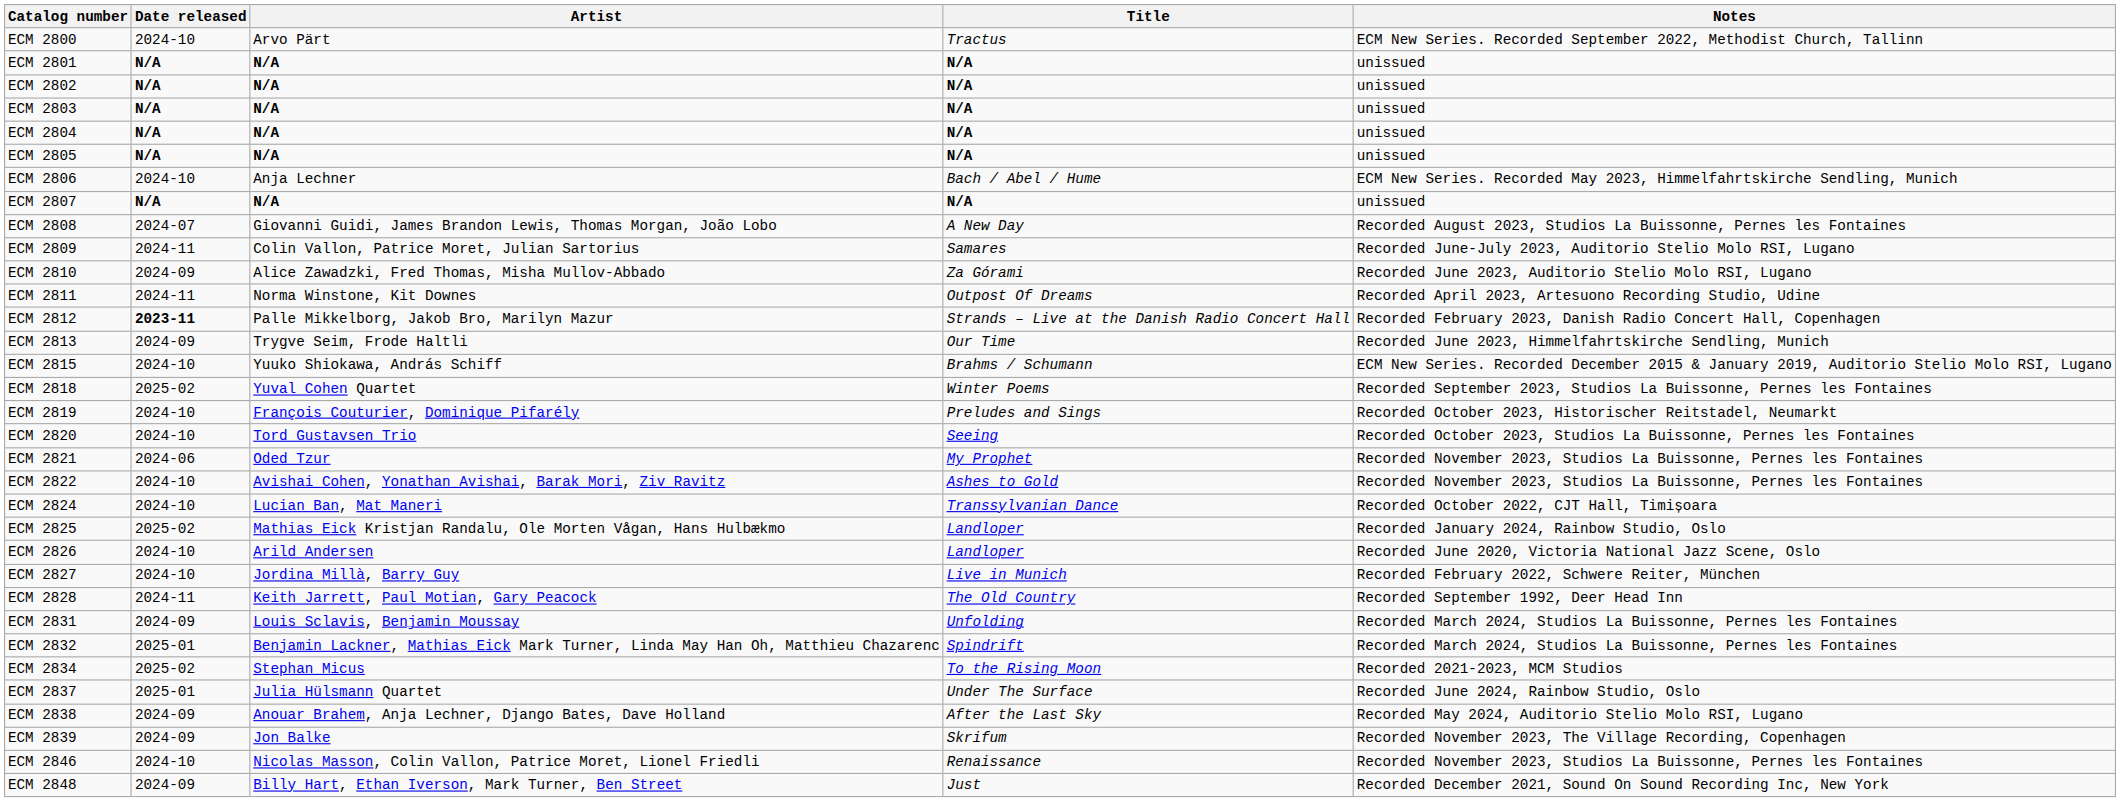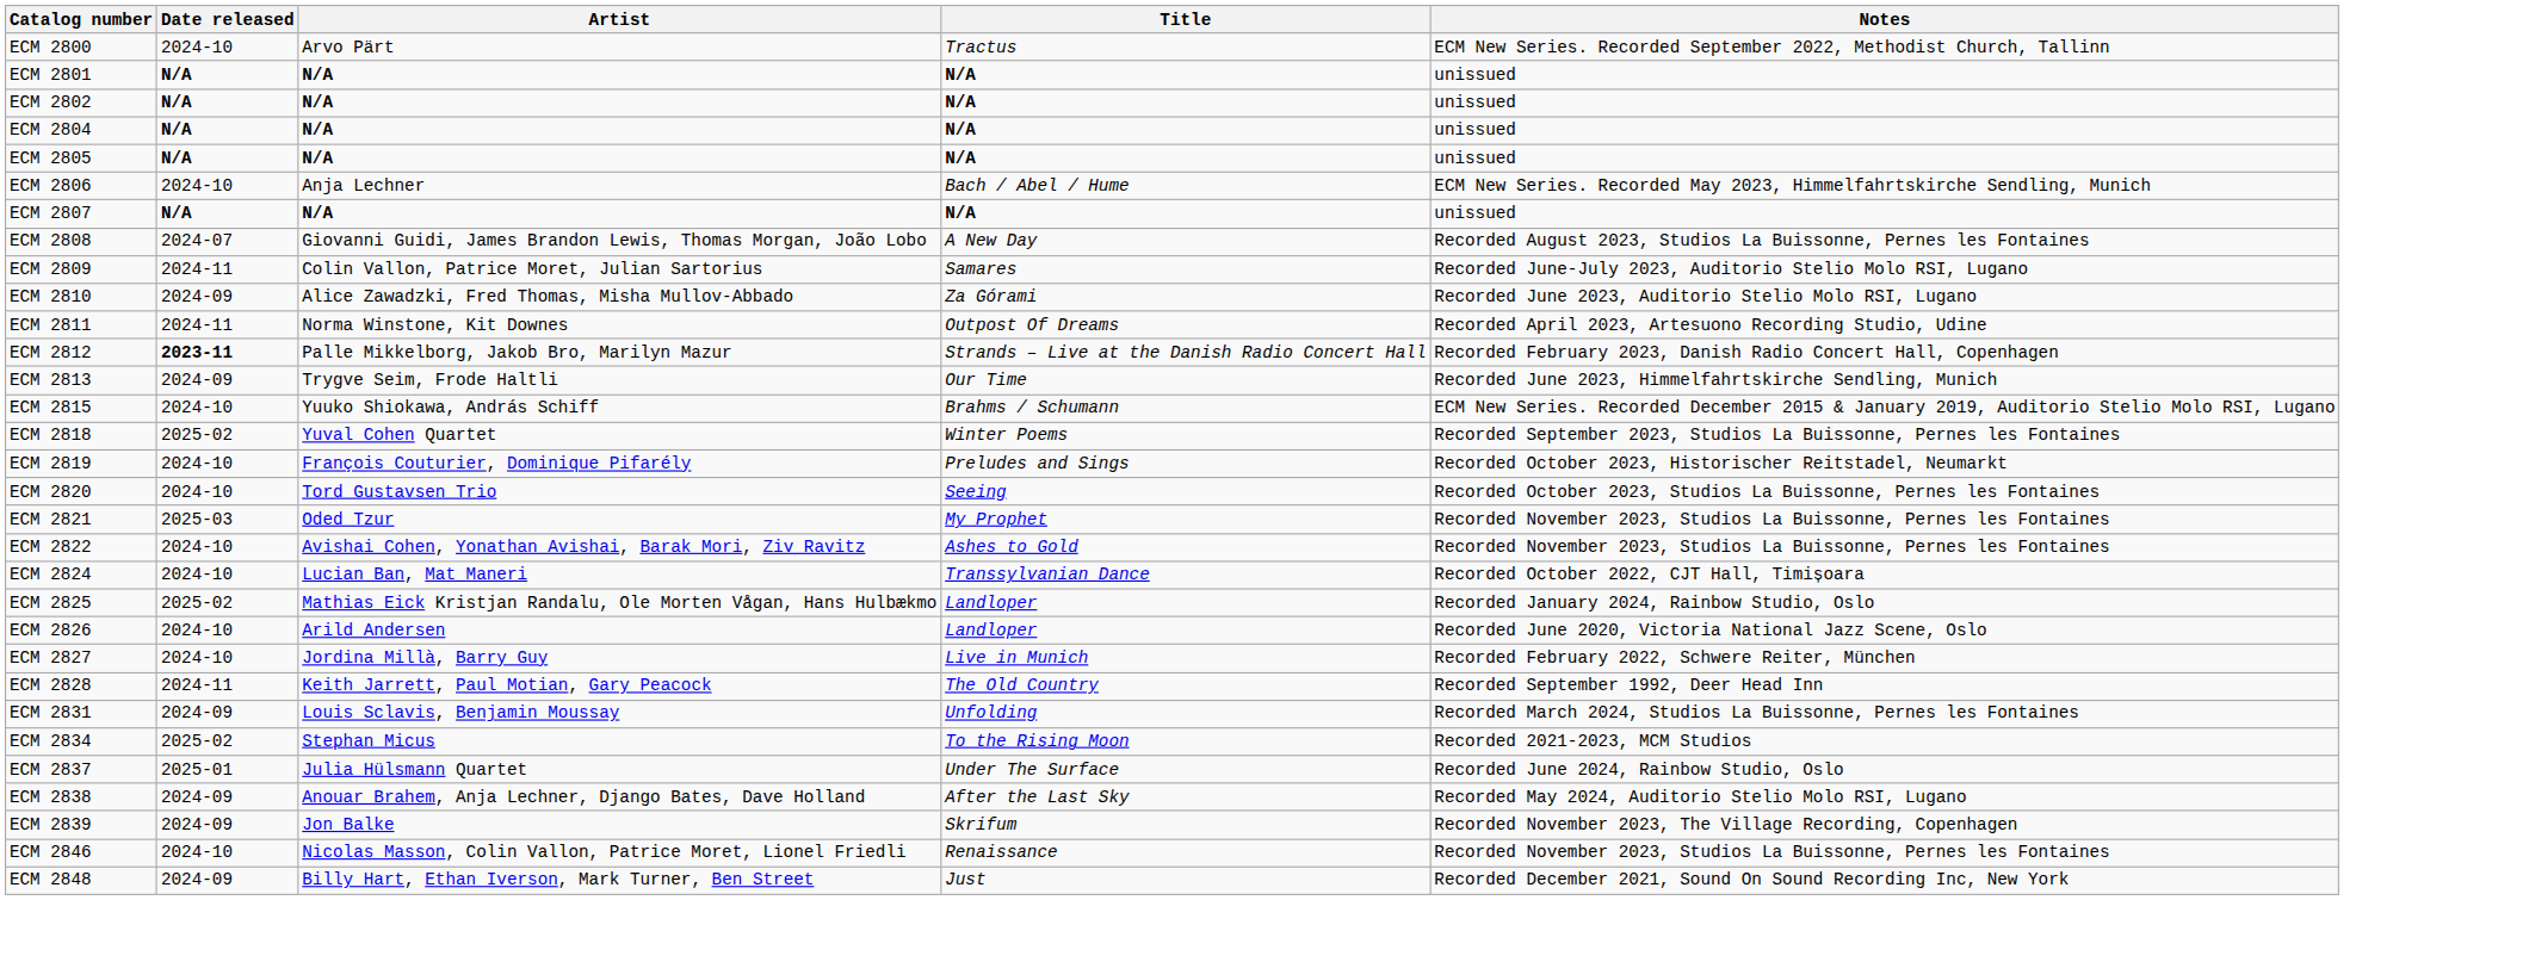 <table class="wikitable sortable" align="center" bgcolor="#CCCCCC" |>
 <tr>
 <th>Catalog number</th>
 <th>Date released</th>
 <th>Artist</th>
 <th>Title</th>
 <th>Notes</th>
 </tr>
 <tr>
 <td>ECM 2800</td>
 <td>2024-10</td>
 <td>Arvo Pärt</td>
 <td><em>Tractus</em></td>
 <td>ECM New Series. Recorded September 2022, Methodist Church, Tallinn</td>
 </tr>
 <tr>
 <td>ECM 2801</td>
 <td><strong>N/A</strong></td>
 <td><strong>N/A</strong></td>
 <td><strong>N/A</strong></td>
 <td>unissued</td>
 </tr>
 <tr>
 <td>ECM 2802</td>
-<td><strong>N/A</strong></td>
-<td><strong>N/A</strong></td>
-<td><strong>N/A</strong></td>
-<td>unissued</td>
-</tr>
-<tr>
-<td>ECM 2803</td>
 <td><strong>N/A</strong></td>
 <td><strong>N/A</strong></td>
 <td><strong>N/A</strong></td>
 <td>unissued</td>
 </tr>
 <tr>
 <td>ECM 2804</td>
 <td><strong>N/A</strong></td>
 <td><strong>N/A</strong></td>
 <td><strong>N/A</strong></td>
 <td>unissued</td>
 </tr>
 <tr>
 <td>ECM 2805</td>
 <td><strong>N/A</strong></td>
 <td><strong>N/A</strong></td>
 <td><strong>N/A</strong></td>
 <td>unissued</td>
 </tr>
 <tr>
 <td>ECM 2806</td>
 <td>2024-10</td>
 <td>Anja Lechner</td>
 <td><em>Bach / Abel / Hume</em></td>
 <td>ECM New Series. Recorded May 2023, Himmelfahrtskirche Sendling, Munich</td>
 </tr>
 <tr>
 <td>ECM 2807</td>
 <td><strong>N/A</strong></td>
 <td><strong>N/A</strong></td>
 <td><strong>N/A</strong></td>
 <td>unissued</td>
 </tr>
 <tr>
 <td>ECM 2808</td>
 <td>2024-07</td>
 <td>Giovanni Guidi, James Brandon Lewis, Thomas Morgan, João Lobo</td>
 <td><em>A New Day</em></td>
 <td>Recorded August 2023, Studios La Buissonne, Pernes les Fontaines</td>
 </tr>
 <tr>
 <td>ECM 2809</td>
 <td>2024-11</td>
 <td>Colin Vallon, Patrice Moret, Julian Sartorius</td>
 <td><em>Samares</em></td>
 <td>Recorded June-July 2023, Auditorio Stelio Molo RSI, Lugano</td>
 </tr>
 <tr>
 <td>ECM 2810</td>
 <td>2024-09</td>
 <td>Alice Zawadzki, Fred Thomas, Misha Mullov-Abbado</td>
 <td><em>Za Górami</em></td>
 <td>Recorded June 2023, Auditorio Stelio Molo RSI, Lugano</td>
 </tr>
 <tr>
 <td>ECM 2811</td>
 <td>2024-11</td>
 <td>Norma Winstone, Kit Downes</td>
 <td><em>Outpost Of Dreams</em></td>
 <td>Recorded April 2023, Artesuono Recording Studio, Udine</td>
 </tr>
 <tr>
 <td>ECM 2812</td>
 <td><strong>2023-11</strong></td>
 <td>Palle Mikkelborg, Jakob Bro, Marilyn Mazur</td>
 <td><em>Strands – Live at the Danish Radio Concert Hall</em></td>
 <td>Recorded February 2023, Danish Radio Concert Hall, Copenhagen</td>
 </tr>
 <tr>
 <td>ECM 2813</td>
 <td>2024-09</td>
 <td>Trygve Seim, Frode Haltli</td>
 <td><em>Our Time</em></td>
 <td>Recorded June 2023, Himmelfahrtskirche Sendling, Munich</td>
 </tr>
 <tr>
 <td>ECM 2815</td>
 <td>2024-10</td>
 <td>Yuuko Shiokawa, András Schiff</td>
 <td><em>Brahms / Schumann</em></td>
 <td>ECM New Series. Recorded December 2015 & January 2019, Auditorio Stelio Molo RSI, Lugano</td>
 </tr>
 <tr>
 <td>ECM 2818</td>
 <td>2025-02</td>
 <td><a href='#'>Yuval Cohen</a> Quartet</td>
 <td><em>Winter Poems</em></td>
 <td>Recorded September 2023, Studios La Buissonne, Pernes les Fontaines</td>
 </tr>
 <tr>
 <td>ECM 2819</td>
 <td>2024-10</td>
 <td><a href='#'>François Couturier</a>, <a href='#'>Dominique Pifarély</a></td>
 <td><em>Preludes and Sings</em></td>
 <td>Recorded  October 2023, Historischer Reitstadel, Neumarkt</td>
 </tr>
 <tr>
 <td>ECM 2820</td>
 <td>2024-10</td>
 <td><a href='#'>Tord Gustavsen Trio</a></td>
 <td><em><a href='#'>Seeing</a></em></td>
 <td>Recorded October 2023, Studios La Buissonne, Pernes les Fontaines</td>
 </tr>
 <tr>
 <td>ECM 2821</td>
-<td>2024-06</td>
+<td>2025-03</td>
 <td><a href='#'>Oded Tzur</a></td>
 <td><em><a href='#'>My Prophet</a></em></td>
 <td>Recorded November 2023, Studios La Buissonne, Pernes les Fontaines</td>
 </tr>
 <tr>
 <td>ECM 2822</td>
 <td>2024-10</td>
 <td><a href='#'>Avishai Cohen</a>, <a href='#'>Yonathan Avishai</a>, <a href='#'>Barak Mori</a>, <a href='#'>Ziv Ravitz</a></td>
 <td><em><a href='#'>Ashes to Gold</a></em></td>
 <td>Recorded November 2023, Studios La Buissonne, Pernes les Fontaines</td>
 </tr>
 <tr>
 <td>ECM 2824</td>
 <td>2024-10</td>
 <td><a href='#'>Lucian Ban</a>, <a href='#'>Mat Maneri</a></td>
 <td><em><a href='#'>Transsylvanian Dance</a></em></td>
 <td>Recorded October 2022, CJT Hall, Timișoara</td>
 </tr>
 <tr>
 <td>ECM 2825</td>
 <td>2025-02</td>
 <td><a href='#'>Mathias Eick</a> Kristjan Randalu, Ole Morten Vågan, Hans Hulbækmo</td>
 <td><em><a href='#'>Landloper</a></em></td>
 <td>Recorded January 2024, Rainbow Studio, Oslo</td>
 </tr>
 <tr>
 <td>ECM 2826</td>
 <td>2024-10</td>
 <td><a href='#'>Arild Andersen</a></td>
 <td><em><a href='#'>Landloper</a></em></td>
 <td>Recorded June 2020, Victoria National Jazz Scene, Oslo</td>
 </tr>
 <tr>
 <td>ECM 2827</td>
 <td>2024-10</td>
 <td><a href='#'>Jordina Millà</a>, <a href='#'>Barry Guy</a></td>
 <td><em><a href='#'>Live in Munich</a></em></td>
 <td>Recorded February 2022, Schwere Reiter, München</td>
 </tr>
 <tr>
 <td>ECM 2828</td>
 <td>2024-11</td>
 <td><a href='#'>Keith Jarrett</a>, <a href='#'>Paul Motian</a>, <a href='#'>Gary Peacock</a></td>
 <td><em><a href='#'>The Old Country</a></em></td>
 <td>Recorded September 1992, Deer Head Inn</td>
 </tr>
 <tr>
 <td>ECM 2831</td>
 <td>2024-09</td>
 <td><a href='#'>Louis Sclavis</a>, <a href='#'>Benjamin Moussay</a></td>
 <td><em><a href='#'>Unfolding</a></em></td>
 <td>Recorded March 2024, Studios La Buissonne, Pernes les Fontaines</td>
 </tr>
 <tr>
-<td>ECM 2832</td>
-<td>2025-01</td>
-<td><a href='#'>Benjamin Lackner</a>, <a href='#'>Mathias Eick</a> Mark Turner, Linda May Han Oh, Matthieu Chazarenc</td>
-<td><em><a href='#'>Spindrift</a></em></td>
-<td>Recorded March 2024, Studios La Buissonne, Pernes les Fontaines</td>
-</tr>
-<tr>
 <td>ECM 2834</td>
 <td>2025-02</td>
 <td><a href='#'>Stephan Micus</a></td>
 <td><em><a href='#'>To the Rising Moon</a></em></td>
 <td>Recorded 2021-2023, MCM Studios</td>
 </tr>
 <tr>
 <td>ECM 2837</td>
 <td>2025-01</td>
 <td><a href='#'>Julia Hülsmann</a> Quartet</td>
 <td><em>Under The Surface</em></td>
 <td>Recorded June 2024, Rainbow Studio, Oslo</td>
 </tr>
 <tr>
 <td>ECM 2838</td>
 <td>2024-09</td>
 <td><a href='#'>Anouar Brahem</a>, Anja Lechner, Django Bates, Dave Holland</td>
 <td><em>After the Last Sky</em></td>
 <td>Recorded May 2024, Auditorio Stelio Molo RSI, Lugano</td>
 </tr>
 <tr>
 <td>ECM 2839</td>
 <td>2024-09</td>
 <td><a href='#'>Jon Balke</a></td>
 <td><em>Skrifum</em></td>
 <td>Recorded November 2023, The Village Recording, Copenhagen</td>
 </tr>
 <tr>
 <td>ECM 2846</td>
 <td>2024-10</td>
 <td><a href='#'>Nicolas Masson</a>, Colin Vallon, Patrice Moret, Lionel Friedli</td>
 <td><em>Renaissance</em></td>
 <td>Recorded November 2023, Studios La Buissonne, Pernes les Fontaines</td>
 </tr>
 <tr>
 <td>ECM 2848</td>
 <td>2024-09</td>
 <td><a href='#'>Billy Hart</a>, <a href='#'>Ethan Iverson</a>, Mark Turner, <a href='#'>Ben Street</a></td>
 <td><em>Just</em></td>
 <td>Recorded December 2021, Sound On Sound Recording Inc, New York</td>
 </tr>
 </table>
